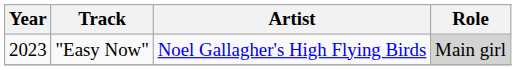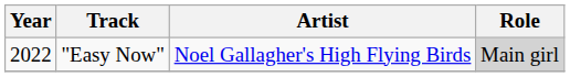 <table class="wikitable sortable">
 <tr>
 <th>Year</th>
 <th>Track</th>
 <th>Artist</th>
 <th>Role</th>
 </tr>
 <tr>
-<td>2023</td>
+<td>2022</td>
 <td>"Easy Now"</td>
 <td><a href='#'>Noel Gallagher's High Flying Birds</a></td>
 <td style="background: lightgrey;">Main girl</td>
 </tr>
 <tr>
 </tr>
 </table>
